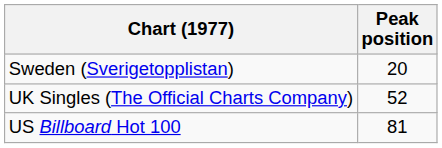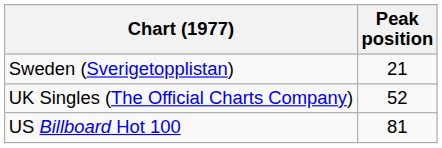 <table class="wikitable">
 <tr>
 <th>Chart (1977)</th>
 <th>Peak<br>position</th>
 </tr>
 <tr>
 <td>Sweden (<a href='#'>Sverigetopplistan</a>)</td>
-<td align="center">20</td>
+<td align="center">21</td>
 </tr>
 <tr>
 <td>UK Singles (<a href='#'>The Official Charts Company</a>)</td>
 <td align="center">52</td>
 </tr>
 <tr>
 <td align="left">US <a href='#'><em>Billboard</em> Hot 100</a></td>
 <td align="center">81</td>
 </tr>
 </table>
